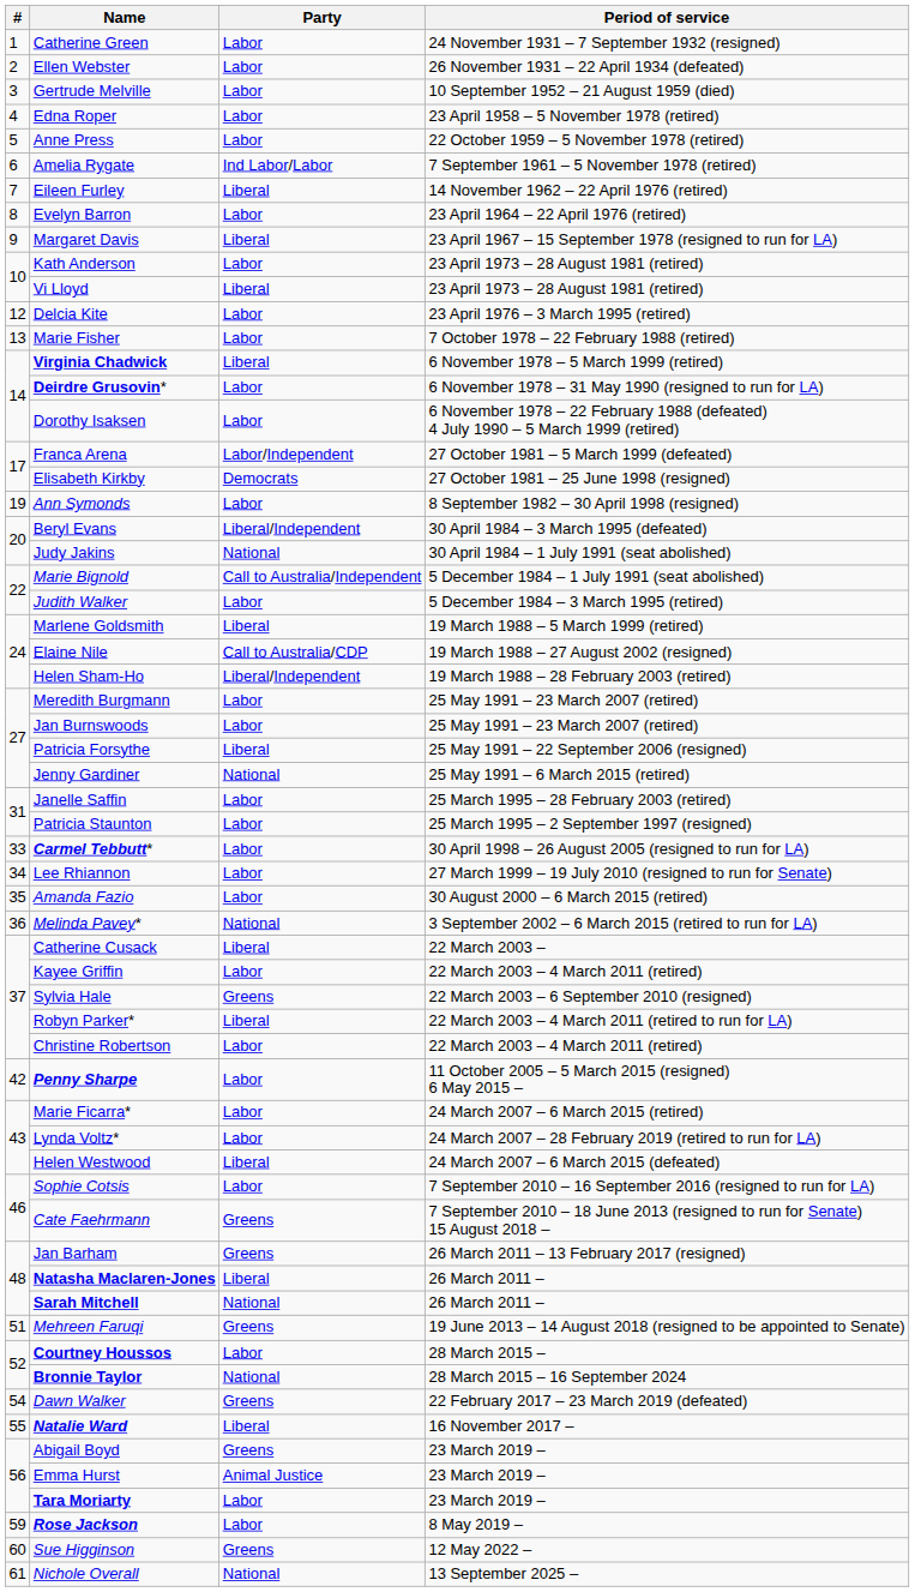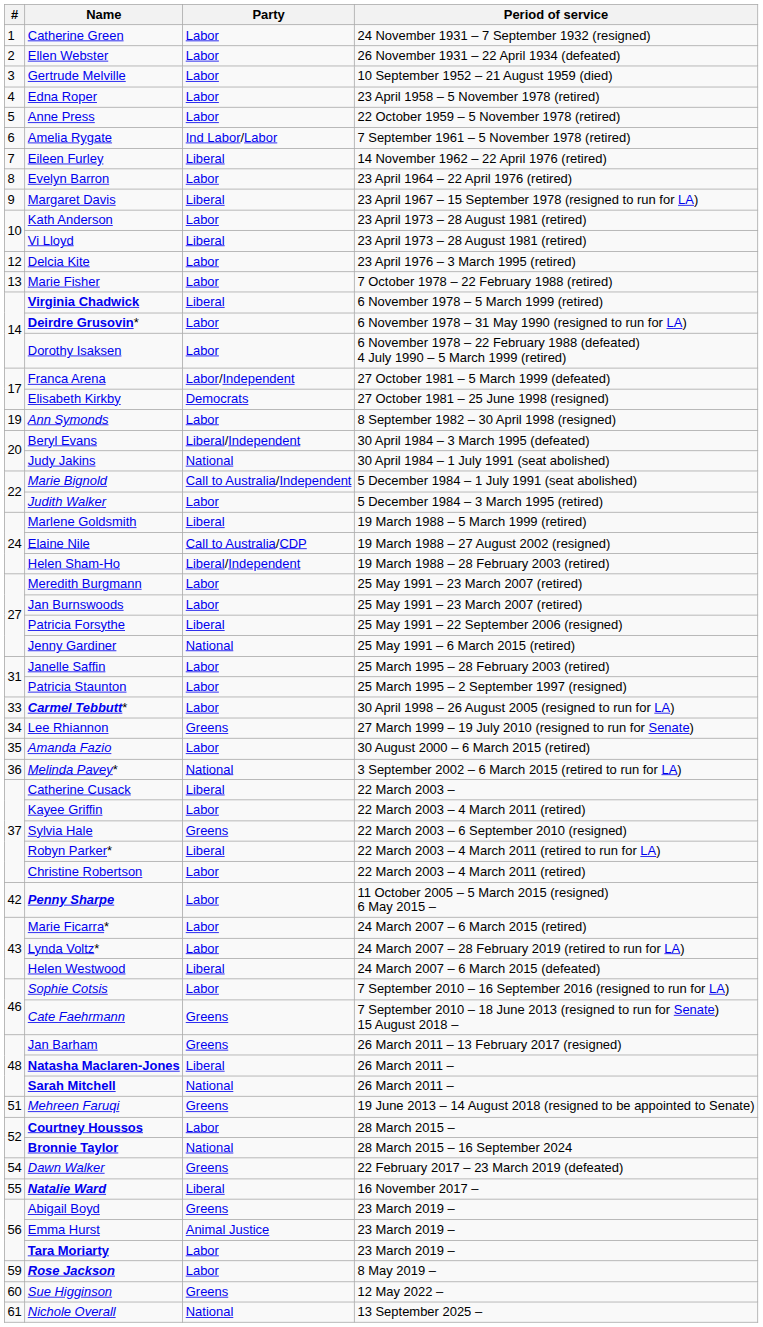 <table class="wikitable">
 <tr>
 <th>#</th>
 <th>Name</th>
 <th>Party</th>
 <th>Period of service</th>
 </tr>
 <tr>
 <td>1</td>
 <td><a href='#'>Catherine Green</a></td>
 <td><a href='#'>Labor</a></td>
 <td>24 November 1931 – 7 September 1932 (resigned)</td>
 </tr>
 <tr>
 <td>2</td>
 <td><a href='#'>Ellen Webster</a></td>
 <td><a href='#'>Labor</a></td>
 <td>26 November 1931 – 22 April 1934 (defeated)</td>
 </tr>
 <tr>
 <td>3</td>
 <td><a href='#'>Gertrude Melville</a></td>
 <td><a href='#'>Labor</a></td>
 <td>10 September 1952 – 21 August 1959 (died)</td>
 </tr>
 <tr>
 <td>4</td>
 <td><a href='#'>Edna Roper</a></td>
 <td><a href='#'>Labor</a></td>
 <td>23 April 1958 – 5 November 1978 (retired)</td>
 </tr>
 <tr>
 <td>5</td>
 <td><a href='#'>Anne Press</a></td>
 <td><a href='#'>Labor</a></td>
 <td>22 October 1959 – 5 November 1978 (retired)</td>
 </tr>
 <tr>
 <td>6</td>
 <td><a href='#'>Amelia Rygate</a></td>
 <td><a href='#'>Ind Labor</a>/<a href='#'>Labor</a></td>
 <td>7 September 1961 – 5 November 1978 (retired)</td>
 </tr>
 <tr>
 <td>7</td>
 <td><a href='#'>Eileen Furley</a></td>
 <td><a href='#'>Liberal</a></td>
 <td>14 November 1962 – 22 April 1976 (retired)</td>
 </tr>
 <tr>
 <td>8</td>
 <td><a href='#'>Evelyn Barron</a></td>
 <td><a href='#'>Labor</a></td>
 <td>23 April 1964 – 22 April 1976 (retired)</td>
 </tr>
 <tr>
 <td>9</td>
 <td><a href='#'>Margaret Davis</a></td>
 <td><a href='#'>Liberal</a></td>
 <td>23 April 1967 – 15 September 1978 (resigned to run for <a href='#'>LA</a>)</td>
 </tr>
 <tr>
 <td rowspan=2>10</td>
 <td><a href='#'>Kath Anderson</a></td>
 <td><a href='#'>Labor</a></td>
 <td>23 April 1973 – 28 August 1981 (retired)</td>
 </tr>
 <tr>
 <td><a href='#'>Vi Lloyd</a></td>
 <td><a href='#'>Liberal</a></td>
 <td>23 April 1973 – 28 August 1981 (retired)</td>
 </tr>
 <tr>
 <td>12</td>
 <td><a href='#'>Delcia Kite</a></td>
 <td><a href='#'>Labor</a></td>
 <td>23 April 1976 – 3 March 1995 (retired)</td>
 </tr>
 <tr>
 <td>13</td>
 <td><a href='#'>Marie Fisher</a></td>
 <td><a href='#'>Labor</a></td>
 <td>7 October 1978 – 22 February 1988 (retired)</td>
 </tr>
 <tr>
 <td rowspan=3>14</td>
 <td><strong><a href='#'>Virginia Chadwick</a></strong></td>
 <td><a href='#'>Liberal</a></td>
 <td>6 November 1978 – 5 March 1999 (retired)</td>
 </tr>
 <tr>
 <td><strong><a href='#'>Deirdre Grusovin</a></strong>*</td>
 <td><a href='#'>Labor</a></td>
 <td>6 November 1978 – 31 May 1990 (resigned to run for <a href='#'>LA</a>)</td>
 </tr>
 <tr>
 <td><a href='#'>Dorothy Isaksen</a></td>
 <td><a href='#'>Labor</a></td>
 <td>6 November 1978 – 22 February 1988 (defeated) <br> 4 July 1990 – 5 March 1999 (retired)</td>
 </tr>
 <tr>
 <td rowspan=2>17</td>
 <td><a href='#'>Franca Arena</a></td>
 <td><a href='#'>Labor</a>/<a href='#'>Independent</a></td>
 <td>27 October 1981 – 5 March 1999 (defeated)</td>
 </tr>
 <tr>
 <td><a href='#'>Elisabeth Kirkby</a></td>
 <td><a href='#'>Democrats</a></td>
 <td>27 October 1981 – 25 June 1998 (resigned)</td>
 </tr>
 <tr>
 <td>19</td>
 <td><em><a href='#'>Ann Symonds</a></em></td>
 <td><a href='#'>Labor</a></td>
 <td>8 September 1982 – 30 April 1998 (resigned)</td>
 </tr>
 <tr>
 <td rowspan=2>20</td>
 <td><a href='#'>Beryl Evans</a></td>
 <td><a href='#'>Liberal</a>/<a href='#'>Independent</a></td>
 <td>30 April 1984 – 3 March 1995 (defeated)</td>
 </tr>
 <tr>
 <td><a href='#'>Judy Jakins</a></td>
 <td><a href='#'>National</a></td>
 <td>30 April 1984 – 1 July 1991 (seat abolished)</td>
 </tr>
 <tr>
 <td rowspan=2>22</td>
 <td><em><a href='#'>Marie Bignold</a></em></td>
 <td><a href='#'>Call to Australia</a>/<a href='#'>Independent</a></td>
 <td>5 December 1984 – 1 July 1991 (seat abolished)</td>
 </tr>
 <tr>
 <td><em><a href='#'>Judith Walker</a></em></td>
 <td><a href='#'>Labor</a></td>
 <td>5 December 1984 – 3 March 1995 (retired)</td>
 </tr>
 <tr>
 <td rowspan=3>24</td>
 <td><a href='#'>Marlene Goldsmith</a></td>
 <td><a href='#'>Liberal</a></td>
 <td>19 March 1988 – 5 March 1999 (retired)</td>
 </tr>
 <tr>
 <td><a href='#'>Elaine Nile</a></td>
 <td><a href='#'>Call to Australia</a>/<a href='#'>CDP</a></td>
 <td>19 March 1988 – 27 August 2002 (resigned)</td>
 </tr>
 <tr>
 <td><a href='#'>Helen Sham-Ho</a></td>
 <td><a href='#'>Liberal</a>/<a href='#'>Independent</a></td>
 <td>19 March 1988 – 28 February 2003 (retired)</td>
 </tr>
 <tr>
 <td rowspan=4>27</td>
 <td><a href='#'>Meredith Burgmann</a></td>
 <td><a href='#'>Labor</a></td>
 <td>25 May 1991 – 23 March 2007 (retired)</td>
 </tr>
 <tr>
 <td><a href='#'>Jan Burnswoods</a></td>
 <td><a href='#'>Labor</a></td>
 <td>25 May 1991 – 23 March 2007 (retired)</td>
 </tr>
 <tr>
 <td><a href='#'>Patricia Forsythe</a></td>
 <td><a href='#'>Liberal</a></td>
 <td>25 May 1991 – 22 September 2006 (resigned)</td>
 </tr>
 <tr>
 <td><a href='#'>Jenny Gardiner</a></td>
 <td><a href='#'>National</a></td>
 <td>25 May 1991 – 6 March 2015 (retired)</td>
 </tr>
 <tr>
 <td rowspan=2>31</td>
 <td><a href='#'>Janelle Saffin</a></td>
 <td><a href='#'>Labor</a></td>
 <td>25 March 1995 – 28 February 2003 (retired)</td>
 </tr>
 <tr>
 <td><a href='#'>Patricia Staunton</a></td>
 <td><a href='#'>Labor</a></td>
 <td>25 March 1995 – 2 September 1997 (resigned)</td>
 </tr>
 <tr>
 <td>33</td>
 <td><strong><em><a href='#'>Carmel Tebbutt</a></em></strong>*</td>
 <td><a href='#'>Labor</a></td>
 <td>30 April 1998 – 26 August 2005 (resigned to run for <a href='#'>LA</a>)</td>
 </tr>
 <tr>
 <td>34</td>
 <td><a href='#'>Lee Rhiannon</a></td>
-<td><a href='#'>Labor</a></td>
+<td><a href='#'>Greens</a></td>
 <td>27 March 1999 – 19 July 2010 (resigned to run for <a href='#'>Senate</a>)</td>
 </tr>
 <tr>
 <td>35</td>
 <td><em><a href='#'>Amanda Fazio</a></em></td>
 <td><a href='#'>Labor</a></td>
 <td>30 August 2000 – 6 March 2015 (retired)</td>
 </tr>
 <tr>
 <td>36</td>
 <td><em><a href='#'>Melinda Pavey</a></em>*</td>
 <td><a href='#'>National</a></td>
 <td>3 September 2002 – 6 March 2015 (retired to run for <a href='#'>LA</a>)</td>
 </tr>
 <tr>
 <td rowspan=5>37</td>
 <td><a href='#'>Catherine Cusack</a></td>
 <td><a href='#'>Liberal</a></td>
 <td>22 March 2003 –</td>
 </tr>
 <tr>
 <td><a href='#'>Kayee Griffin</a></td>
 <td><a href='#'>Labor</a></td>
 <td>22 March 2003 – 4 March 2011 (retired)</td>
 </tr>
 <tr>
 <td><a href='#'>Sylvia Hale</a></td>
 <td><a href='#'>Greens</a></td>
 <td>22 March 2003 – 6 September 2010 (resigned)</td>
 </tr>
 <tr>
 <td><a href='#'>Robyn Parker</a>*</td>
 <td><a href='#'>Liberal</a></td>
 <td>22 March 2003 – 4 March 2011 (retired to run for <a href='#'>LA</a>)</td>
 </tr>
 <tr>
 <td><a href='#'>Christine Robertson</a></td>
 <td><a href='#'>Labor</a></td>
 <td>22 March 2003 – 4 March 2011 (retired)</td>
 </tr>
 <tr>
 <td>42</td>
 <td><strong><em><a href='#'>Penny Sharpe</a></em></strong></td>
 <td><a href='#'>Labor</a></td>
 <td>11 October 2005 – 5 March 2015 (resigned) <br> 6 May 2015 –</td>
 </tr>
 <tr>
 <td rowspan=3>43</td>
 <td><a href='#'>Marie Ficarra</a>*</td>
 <td><a href='#'>Labor</a></td>
 <td>24 March 2007 – 6 March 2015 (retired)</td>
 </tr>
 <tr>
 <td><a href='#'>Lynda Voltz</a>*</td>
 <td><a href='#'>Labor</a></td>
 <td>24 March 2007 – 28 February 2019 (retired to run for <a href='#'>LA</a>)</td>
 </tr>
 <tr>
 <td><a href='#'>Helen Westwood</a></td>
 <td><a href='#'>Liberal</a></td>
 <td>24 March 2007 – 6 March 2015 (defeated)</td>
 </tr>
 <tr>
 <td rowspan=2>46</td>
 <td><em><a href='#'>Sophie Cotsis</a></em></td>
 <td><a href='#'>Labor</a></td>
 <td>7 September 2010 – 16 September 2016 (resigned to run for <a href='#'>LA</a>)</td>
 </tr>
 <tr>
 <td><em><a href='#'>Cate Faehrmann</a></em></td>
 <td><a href='#'>Greens</a></td>
 <td>7 September 2010 – 18 June 2013 (resigned to run for <a href='#'>Senate</a>) <br> 15 August 2018 –</td>
 </tr>
 <tr>
 <td rowspan=3>48</td>
 <td><a href='#'>Jan Barham</a></td>
 <td><a href='#'>Greens</a></td>
 <td>26 March 2011 – 13 February 2017 (resigned)</td>
 </tr>
 <tr>
 <td><strong><a href='#'>Natasha Maclaren-Jones</a></strong></td>
 <td><a href='#'>Liberal</a></td>
 <td>26 March 2011 –</td>
 </tr>
 <tr>
 <td><strong><a href='#'>Sarah Mitchell</a></strong></td>
 <td><a href='#'>National</a></td>
 <td>26 March 2011 –</td>
 </tr>
 <tr>
 <td>51</td>
 <td><em><a href='#'>Mehreen Faruqi</a></em></td>
 <td><a href='#'>Greens</a></td>
 <td>19 June 2013 – 14 August 2018 (resigned to be appointed to Senate)</td>
 </tr>
 <tr>
 <td rowspan=2>52</td>
 <td><strong><a href='#'>Courtney Houssos</a></strong></td>
 <td><a href='#'>Labor</a></td>
 <td>28 March 2015 –</td>
 </tr>
 <tr>
 <td><strong><a href='#'>Bronnie Taylor</a></strong></td>
 <td><a href='#'>National</a></td>
 <td>28 March 2015 – 16 September 2024</td>
 </tr>
 <tr>
 <td>54</td>
 <td><em><a href='#'>Dawn Walker</a></em></td>
 <td><a href='#'>Greens</a></td>
 <td>22 February 2017 – 23 March 2019 (defeated)</td>
 </tr>
 <tr>
 <td>55</td>
 <td><strong><em><a href='#'>Natalie Ward</a></em></strong></td>
 <td><a href='#'>Liberal</a></td>
 <td>16 November 2017 –</td>
 </tr>
 <tr>
 <td rowspan=3>56</td>
 <td><a href='#'>Abigail Boyd</a></td>
 <td><a href='#'>Greens</a></td>
 <td>23 March 2019 –</td>
 </tr>
 <tr>
 <td><a href='#'>Emma Hurst</a></td>
 <td><a href='#'>Animal Justice</a></td>
 <td>23 March 2019 –</td>
 </tr>
 <tr>
 <td><strong><a href='#'>Tara Moriarty</a></strong></td>
 <td><a href='#'>Labor</a></td>
 <td>23 March 2019 –</td>
 </tr>
 <tr>
 <td>59</td>
 <td><strong><em><a href='#'>Rose Jackson</a></em></strong></td>
 <td><a href='#'>Labor</a></td>
 <td>8 May 2019 –</td>
 </tr>
 <tr>
 <td>60</td>
 <td><em><a href='#'>Sue Higginson</a></em></td>
 <td><a href='#'>Greens</a></td>
 <td>12 May 2022 –</td>
 </tr>
 <tr>
 <td>61</td>
 <td><em><a href='#'>Nichole Overall</a></em></td>
 <td><a href='#'>National</a></td>
 <td>13 September 2025 –</td>
 </tr>
 </table>
